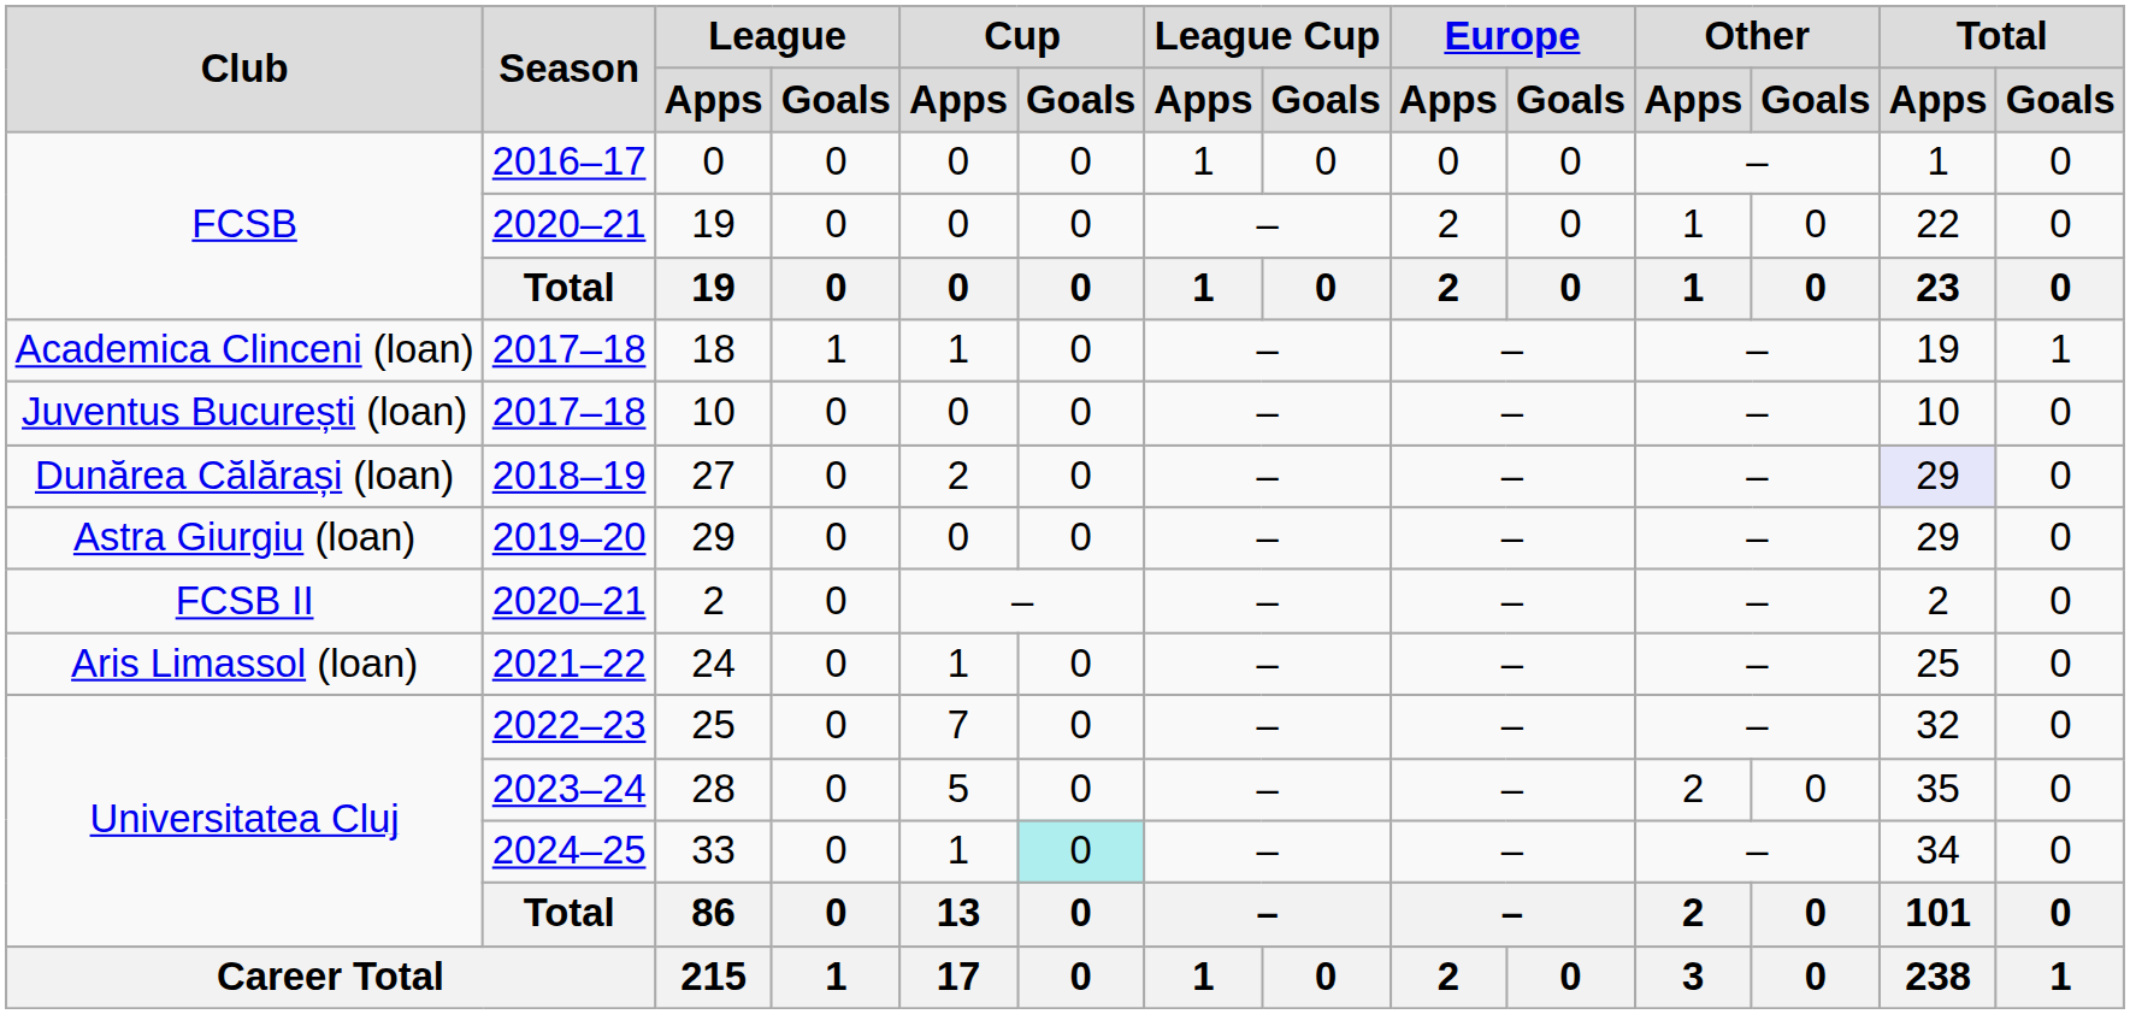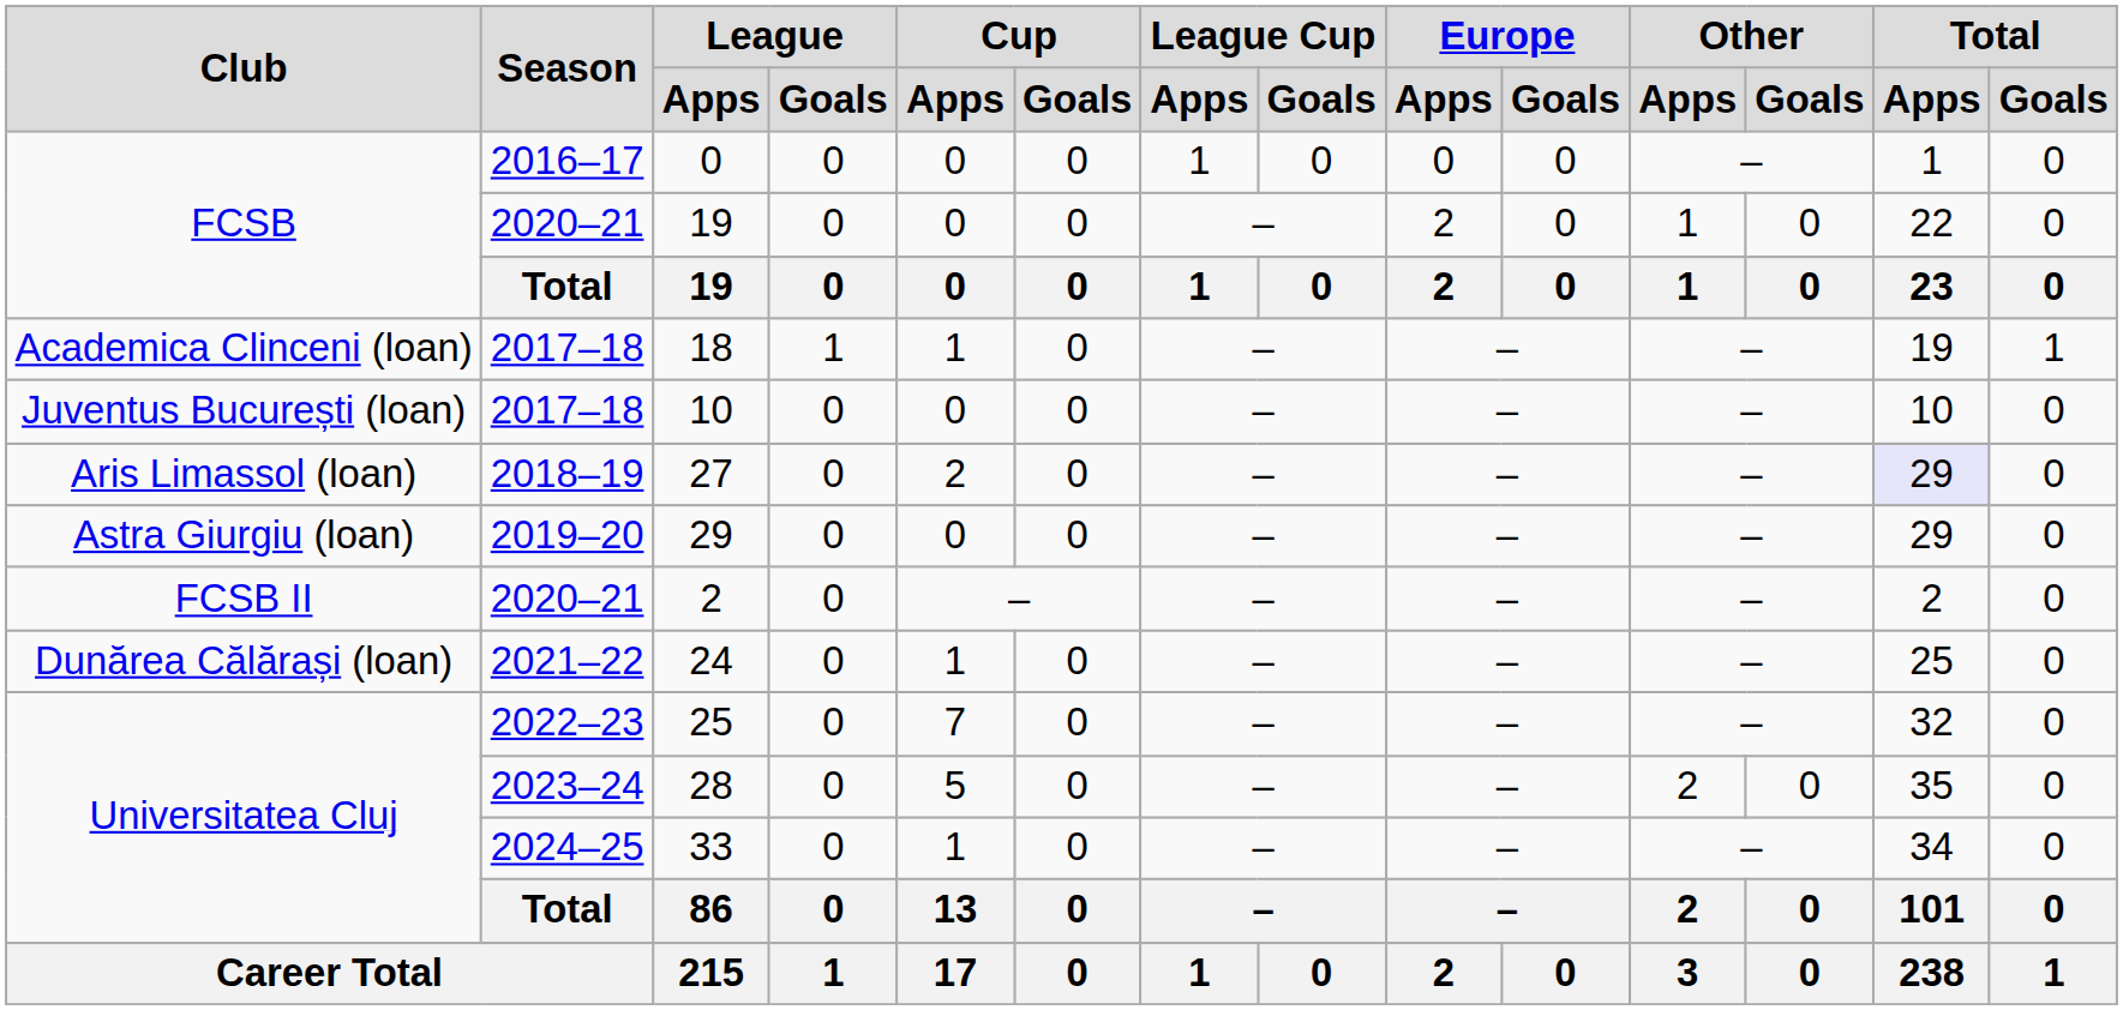 <table class="wikitable" style="text-align: center;">
 <tr>
 <th style="background: #DCDCDC; text-align: center" rowspan="2"><strong>Club</strong></th>
 <th style="background: #DCDCDC; text-align: center" rowspan="2"><strong>Season</strong></th>
 <th style="background: #DCDCDC; text-align: center" colspan="2"><strong>League</strong></th>
 <th style="background: #DCDCDC; text-align: center" colspan="2"><strong>Cup</strong></th>
 <th style="background: #DCDCDC; text-align: center" colspan="2"><strong>League Cup</strong></th>
 <th style="background: #DCDCDC; text-align: center" colspan="2"><a href='#'>Europe</a></th>
 <th style="background: #DCDCDC; text-align: center" colspan="2"><strong>Other</strong></th>
 <th style="background: #DCDCDC; text-align: center" colspan="2"><strong>Total</strong></th>
 </tr>
 <tr>
 <th style="background:#dcdcdc; text-align:center;">Apps</th>
 <th style="background:#dcdcdc; text-align:center;">Goals</th>
 <th style="background:#dcdcdc; text-align:center;">Apps</th>
 <th style="background:#dcdcdc; text-align:center;">Goals</th>
 <th style="background:#dcdcdc; text-align:center;">Apps</th>
 <th style="background:#dcdcdc; text-align:center;">Goals</th>
 <th style="background:#dcdcdc; text-align:center;">Apps</th>
 <th style="background:#dcdcdc; text-align:center;">Goals</th>
 <th style="background:#dcdcdc; text-align:center;">Apps</th>
 <th style="background:#dcdcdc; text-align:center;">Goals</th>
 <th style="background:#dcdcdc; text-align:center;">Apps</th>
 <th style="background:#dcdcdc; text-align:center;">Goals</th>
 </tr>
 <tr>
 <td rowspan="3"><a href='#'>FCSB</a></td>
 <td><a href='#'>2016–17</a></td>
 <td>0</td>
 <td>0</td>
 <td>0</td>
 <td>0</td>
 <td>1</td>
 <td>0</td>
 <td>0</td>
 <td>0</td>
 <td rowspan=1 colspan="2">–</td>
 <td>1</td>
 <td>0</td>
 </tr>
 <tr>
 <td><a href='#'>2020–21</a></td>
 <td>19</td>
 <td>0</td>
 <td>0</td>
 <td>0</td>
 <td colspan="2">–</td>
 <td>2</td>
 <td>0</td>
 <td>1</td>
 <td>0</td>
 <td>22</td>
 <td>0</td>
 </tr>
 <tr>
 <th colspan="1">Total</th>
 <th>19</th>
 <th>0</th>
 <th>0</th>
 <th>0</th>
 <th>1</th>
 <th>0</th>
 <th>2</th>
 <th>0</th>
 <th>1</th>
 <th>0</th>
 <th>23</th>
 <th>0</th>
 </tr>
 <tr>
 <td rowspan="1"><a href='#'>Academica Clinceni</a> (loan)</td>
 <td><a href='#'>2017–18</a></td>
 <td>18</td>
 <td>1</td>
 <td>1</td>
 <td>0</td>
 <td rowspan=1 colspan="2">–</td>
 <td rowspan=1 colspan="2">–</td>
 <td rowspan=1 colspan="2">–</td>
 <td>19</td>
 <td>1</td>
 </tr>
 <tr>
 <td rowspan="1"><a href='#'>Juventus București</a> (loan)</td>
 <td><a href='#'>2017–18</a></td>
 <td>10</td>
 <td>0</td>
 <td rowspan="1">0</td>
 <td>0</td>
 <td colspan="2" rowspan="1">–</td>
 <td rowspan=1 colspan="2">–</td>
 <td rowspan=1 colspan="2">–</td>
 <td>10</td>
 <td>0</td>
 </tr>
 <tr>
-<td rowspan="1"><a href='#'>Dunărea Călărași</a> (loan)</td>
+<td rowspan="1"><a href='#'>Aris Limassol</a> (loan)</td>
 <td><a href='#'>2018–19</a></td>
 <td>27</td>
 <td>0</td>
 <td>2</td>
 <td>0</td>
 <td rowspan=1 colspan="2">–</td>
 <td rowspan=1 colspan="2">–</td>
 <td rowspan=1 colspan="2">–</td>
 <td style="background: lavender;">29</td>
 <td>0</td>
 </tr>
 <tr>
 <td rowspan="1"><a href='#'>Astra Giurgiu</a> (loan)</td>
 <td><a href='#'>2019–20</a></td>
 <td>29</td>
 <td>0</td>
 <td>0</td>
 <td>0</td>
 <td rowspan=1 colspan="2">–</td>
 <td rowspan=1 colspan="2">–</td>
 <td rowspan=1 colspan="2">–</td>
 <td>29</td>
 <td>0</td>
 </tr>
 <tr>
 <td rowspan="1"><a href='#'>FCSB II</a></td>
 <td><a href='#'>2020–21</a></td>
 <td>2</td>
 <td>0</td>
 <td colspan="2">–</td>
 <td colspan="2">–</td>
 <td colspan="2">–</td>
 <td colspan="2">–</td>
 <td>2</td>
 <td>0</td>
 </tr>
 <tr>
-<td rowspan="1"><a href='#'>Aris Limassol</a> (loan)</td>
+<td rowspan="1"><a href='#'>Dunărea Călărași</a> (loan)</td>
 <td><a href='#'>2021–22</a></td>
 <td>24</td>
 <td>0</td>
 <td>1</td>
 <td>0</td>
 <td colspan="2">–</td>
 <td colspan="2">–</td>
 <td colspan="2">–</td>
 <td>25</td>
 <td>0</td>
 </tr>
 <tr>
 <td rowspan="4"><a href='#'>Universitatea Cluj</a></td>
 <td><a href='#'>2022–23</a></td>
 <td>25</td>
 <td>0</td>
 <td>7</td>
 <td>0</td>
 <td rowspan=1 colspan="2">–</td>
 <td rowspan=1 colspan="2">–</td>
 <td rowspan=1 colspan="2">–</td>
 <td>32</td>
 <td>0</td>
 </tr>
 <tr>
 <td><a href='#'>2023–24</a></td>
 <td>28</td>
 <td>0</td>
 <td>5</td>
 <td>0</td>
 <td rowspan=1 colspan="2">–</td>
 <td rowspan=1 colspan="2">–</td>
 <td>2</td>
 <td>0</td>
 <td>35</td>
 <td>0</td>
 </tr>
 <tr>
 <td><a href='#'>2024–25</a></td>
 <td>33</td>
 <td>0</td>
 <td>1</td>
-<td style="background: paleturquoise;">0</td>
+<td>0</td>
 <td rowspan=1 colspan="2">–</td>
 <td rowspan=1 colspan="2">–</td>
 <td rowspan=1 colspan="2">–</td>
 <td>34</td>
 <td>0</td>
 </tr>
 <tr>
 <th colspan="1">Total</th>
 <th>86</th>
 <th>0</th>
 <th>13</th>
 <th>0</th>
 <th colspan="2">–</th>
 <th colspan="2">–</th>
 <th>2</th>
 <th>0</th>
 <th>101</th>
 <th>0</th>
 </tr>
 <tr>
 <th colspan="2">Career Total</th>
 <th>215</th>
 <th>1</th>
 <th>17</th>
 <th>0</th>
 <th>1</th>
 <th>0</th>
 <th>2</th>
 <th>0</th>
 <th>3</th>
 <th>0</th>
 <th>238</th>
 <th>1</th>
 </tr>
 </table>
